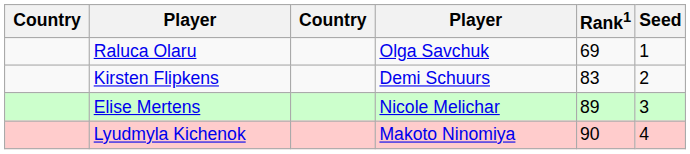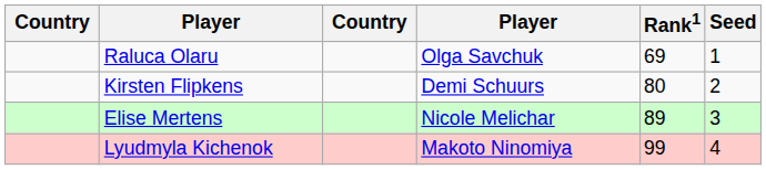 <table class="sortable wikitable">
 <tr>
 <th width="70">Country</th>
 <th width="175">Player</th>
 <th width="70">Country</th>
 <th width="175">Player</th>
 <th>Rank<sup>1</sup></th>
 <th>Seed</th>
 </tr>
 <tr>
 <td></td>
 <td><a href='#'>Raluca Olaru</a></td>
 <td></td>
 <td><a href='#'>Olga Savchuk</a></td>
 <td>69</td>
 <td>1</td>
 </tr>
 <tr>
 <td></td>
 <td><a href='#'>Kirsten Flipkens</a></td>
 <td></td>
 <td><a href='#'>Demi Schuurs</a></td>
-<td>83</td>
+<td>80</td>
 <td>2</td>
 </tr>
 <tr style="background:#cfc;">
 <td></td>
 <td><a href='#'>Elise Mertens</a></td>
 <td></td>
 <td><a href='#'>Nicole Melichar</a></td>
 <td>89</td>
 <td>3</td>
 </tr>
 <tr style="background:#fcc;">
 <td></td>
 <td><a href='#'>Lyudmyla Kichenok</a></td>
 <td></td>
 <td><a href='#'>Makoto Ninomiya</a></td>
-<td>90</td>
+<td>99</td>
 <td>4</td>
 </tr>
 </table>
